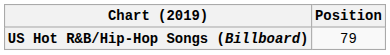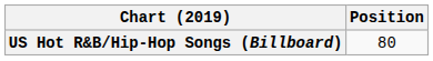 <table class="wikitable plainrowheaders" style="text-align:center">
 <tr>
 <th scope="col">Chart (2019)</th>
 <th scope="col">Position</th>
 </tr>
 <tr>
 <th scope="row">US Hot R&B/Hip-Hop Songs (<em>Billboard</em>)</th>
-<td>79</td>
+<td>80</td>
 </tr>
 </table>
